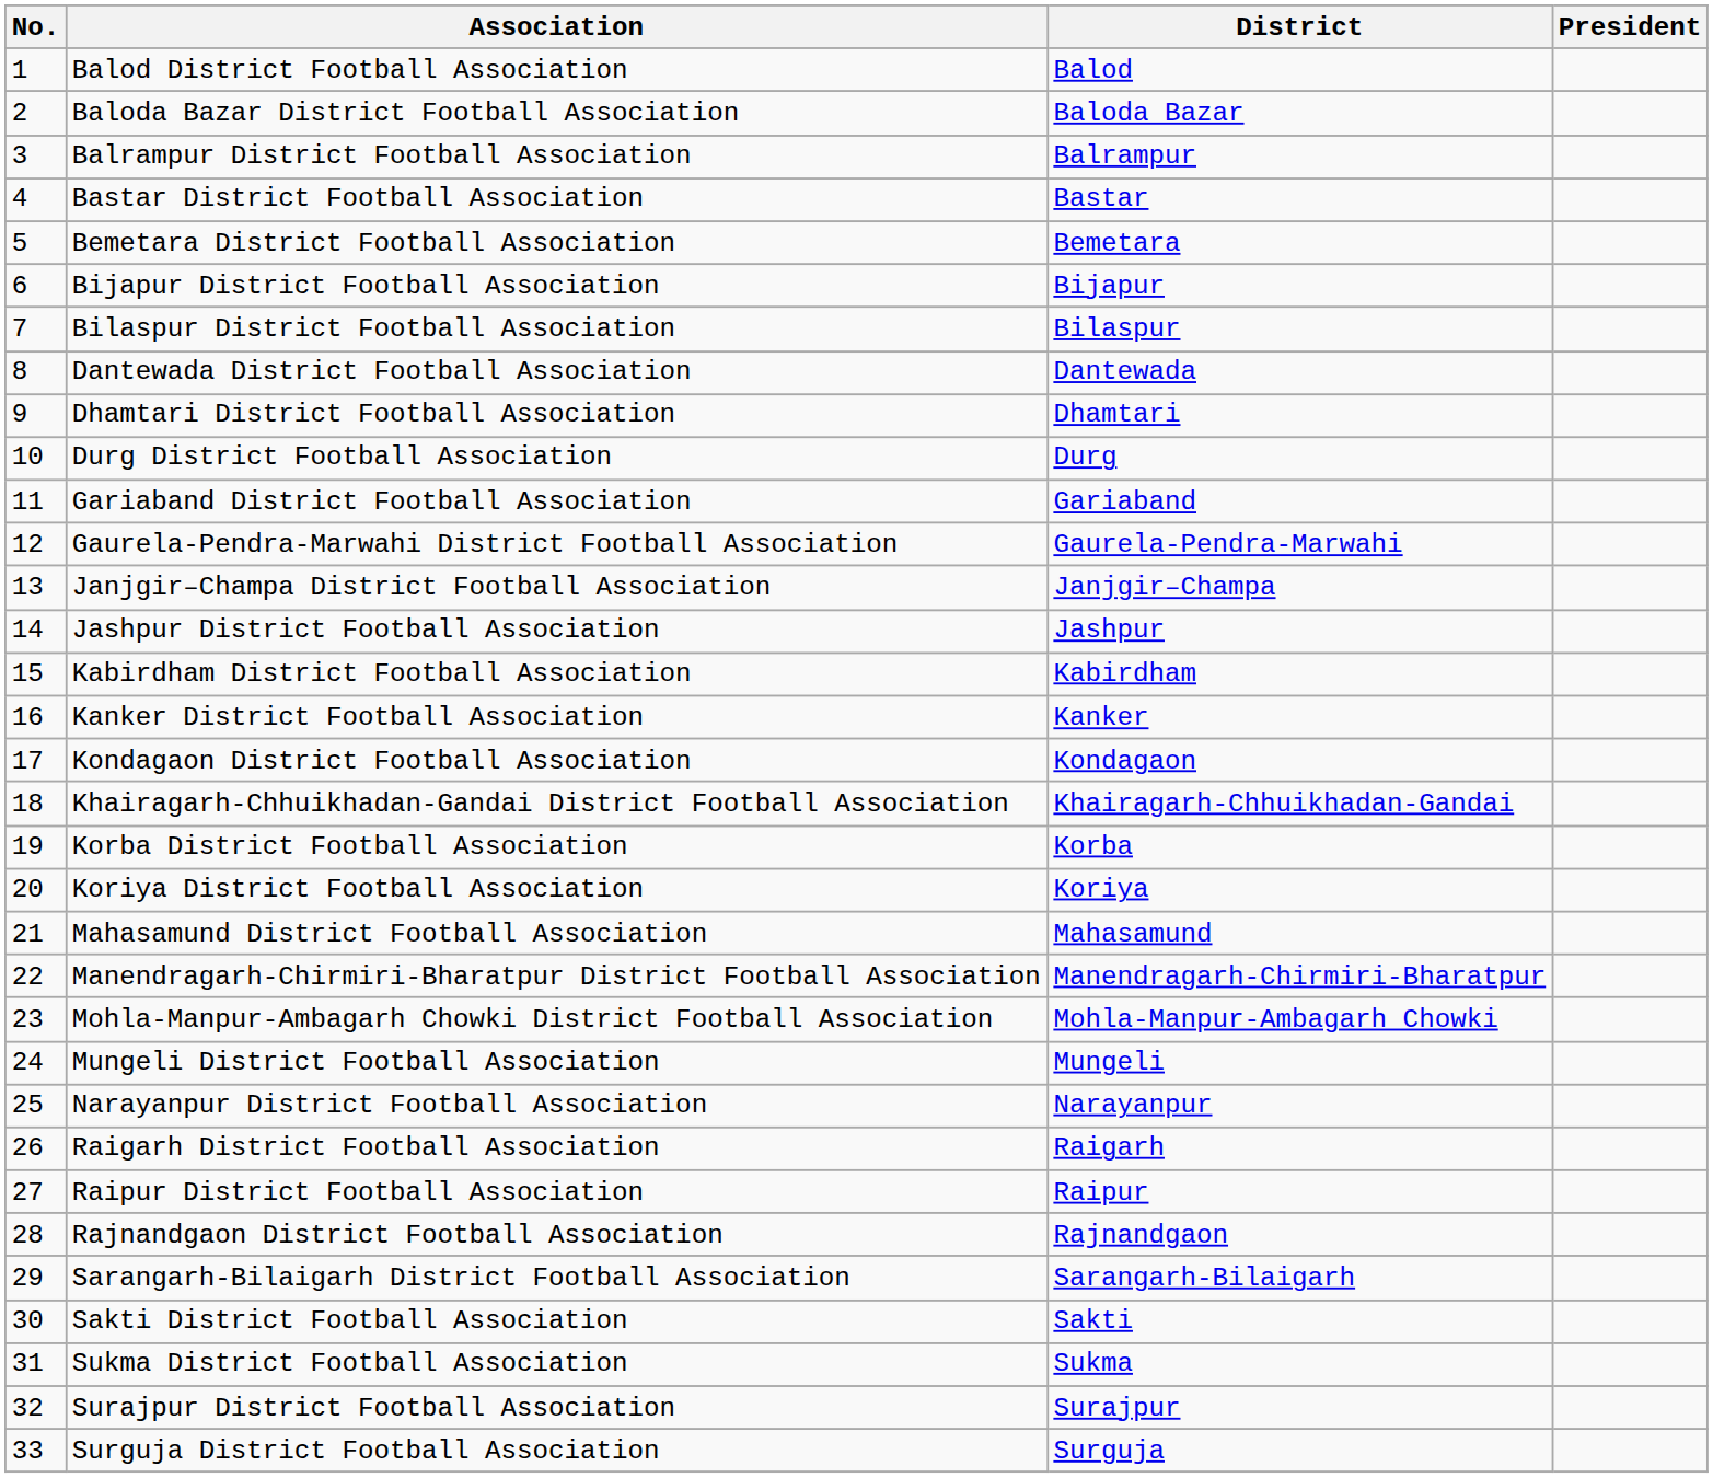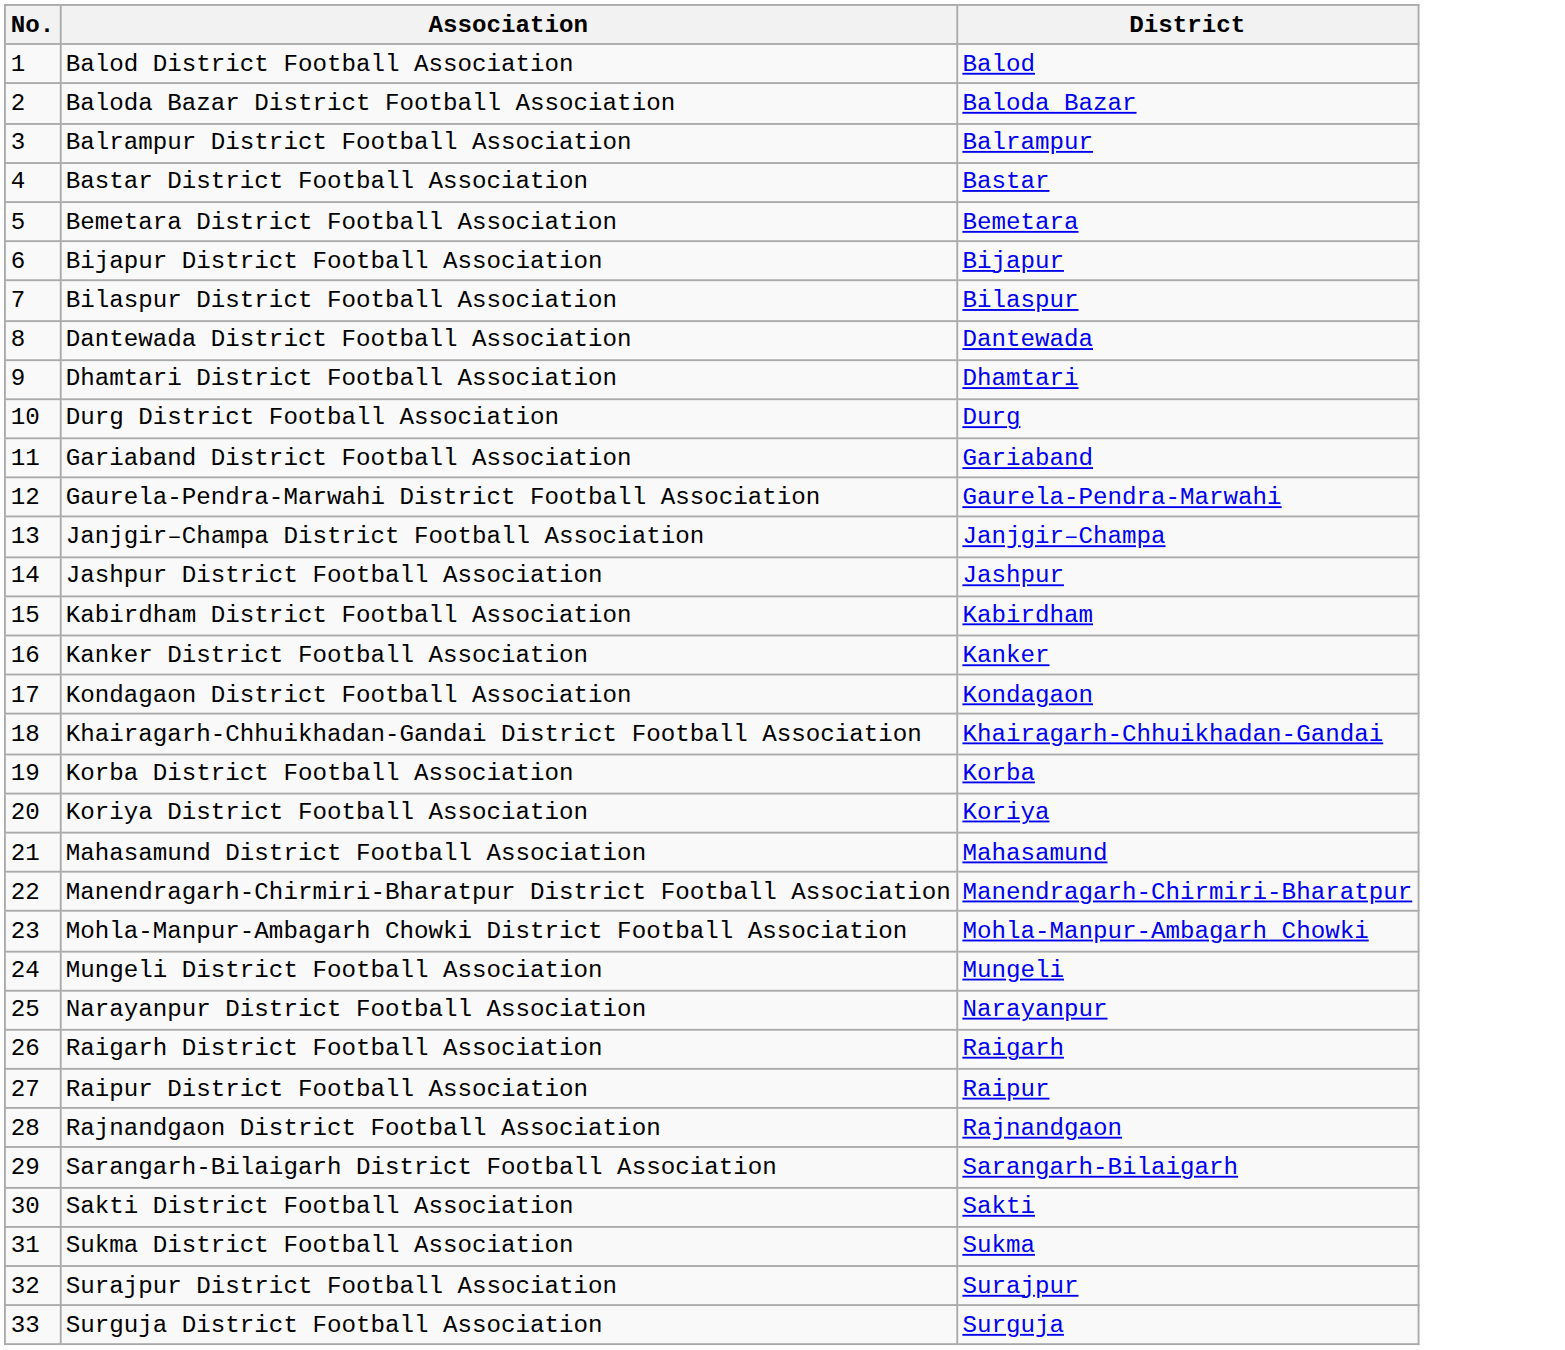 <table class="wikitable sortable">
 <tr>
 <th>No.</th>
 <th>Association</th>
 <th>District</th>
-<th>President</th>
 </tr>
 <tr>
 <td>1</td>
 <td>Balod District Football Association</td>
 <td><a href='#'>Balod</a></td>
-<td></td>
 </tr>
 <tr>
 <td>2</td>
 <td>Baloda Bazar District Football Association</td>
 <td><a href='#'>Baloda Bazar</a></td>
-<td></td>
 </tr>
 <tr>
 <td>3</td>
 <td>Balrampur District Football Association</td>
 <td><a href='#'>Balrampur</a></td>
-<td></td>
 </tr>
 <tr>
 <td>4</td>
 <td>Bastar District Football Association</td>
 <td><a href='#'>Bastar</a></td>
-<td></td>
 </tr>
 <tr>
 <td>5</td>
 <td>Bemetara District Football Association</td>
 <td><a href='#'>Bemetara</a></td>
-<td></td>
 </tr>
 <tr>
 <td>6</td>
 <td>Bijapur District Football Association</td>
 <td><a href='#'>Bijapur</a></td>
-<td></td>
 </tr>
 <tr>
 <td>7</td>
 <td>Bilaspur District Football Association</td>
 <td><a href='#'>Bilaspur</a></td>
-<td></td>
 </tr>
 <tr>
 <td>8</td>
 <td>Dantewada District Football Association</td>
 <td><a href='#'>Dantewada</a></td>
-<td></td>
 </tr>
 <tr>
 <td>9</td>
 <td>Dhamtari District Football Association</td>
 <td><a href='#'>Dhamtari</a></td>
-<td></td>
 </tr>
 <tr>
 <td>10</td>
 <td>Durg District Football Association</td>
 <td><a href='#'>Durg</a></td>
-<td></td>
 </tr>
 <tr>
 <td>11</td>
 <td>Gariaband District Football Association</td>
 <td><a href='#'>Gariaband</a></td>
-<td></td>
 </tr>
 <tr>
 <td>12</td>
 <td>Gaurela-Pendra-Marwahi District Football Association</td>
 <td><a href='#'>Gaurela-Pendra-Marwahi</a></td>
-<td></td>
 </tr>
 <tr>
 <td>13</td>
 <td>Janjgir–Champa District Football Association</td>
 <td><a href='#'>Janjgir–Champa</a></td>
-<td></td>
 </tr>
 <tr>
 <td>14</td>
 <td>Jashpur District Football Association</td>
 <td><a href='#'>Jashpur</a></td>
-<td></td>
 </tr>
 <tr>
 <td>15</td>
 <td>Kabirdham District Football Association</td>
 <td><a href='#'>Kabirdham</a></td>
-<td></td>
 </tr>
 <tr>
 <td>16</td>
 <td>Kanker District Football Association</td>
 <td><a href='#'>Kanker</a></td>
-<td></td>
 </tr>
 <tr>
 <td>17</td>
 <td>Kondagaon District Football Association</td>
 <td><a href='#'>Kondagaon</a></td>
-<td></td>
 </tr>
 <tr>
 <td>18</td>
 <td>Khairagarh-Chhuikhadan-Gandai District Football Association</td>
 <td><a href='#'>Khairagarh-Chhuikhadan-Gandai</a></td>
-<td></td>
 </tr>
 <tr>
 <td>19</td>
 <td>Korba District Football Association</td>
 <td><a href='#'>Korba</a></td>
-<td></td>
 </tr>
 <tr>
 <td>20</td>
 <td>Koriya District Football Association</td>
 <td><a href='#'>Koriya</a></td>
-<td></td>
 </tr>
 <tr>
 <td>21</td>
 <td>Mahasamund District Football Association</td>
 <td><a href='#'>Mahasamund</a></td>
-<td></td>
 </tr>
 <tr>
 <td>22</td>
 <td>Manendragarh-Chirmiri-Bharatpur District Football Association</td>
 <td><a href='#'>Manendragarh-Chirmiri-Bharatpur</a></td>
-<td></td>
 </tr>
 <tr>
 <td>23</td>
 <td>Mohla-Manpur-Ambagarh Chowki District Football Association</td>
 <td><a href='#'>Mohla-Manpur-Ambagarh Chowki</a></td>
-<td></td>
 </tr>
 <tr>
 <td>24</td>
 <td>Mungeli District Football Association</td>
 <td><a href='#'>Mungeli</a></td>
-<td></td>
 </tr>
 <tr>
 <td>25</td>
 <td>Narayanpur District Football Association</td>
 <td><a href='#'>Narayanpur</a></td>
-<td></td>
 </tr>
 <tr>
 <td>26</td>
 <td>Raigarh District Football Association</td>
 <td><a href='#'>Raigarh</a></td>
-<td></td>
 </tr>
 <tr>
 <td>27</td>
 <td>Raipur District Football Association</td>
 <td><a href='#'>Raipur</a></td>
-<td></td>
 </tr>
 <tr>
 <td>28</td>
 <td>Rajnandgaon District Football Association</td>
 <td><a href='#'>Rajnandgaon</a></td>
-<td></td>
 </tr>
 <tr>
 <td>29</td>
 <td>Sarangarh-Bilaigarh District Football Association</td>
 <td><a href='#'>Sarangarh-Bilaigarh</a></td>
-<td></td>
 </tr>
 <tr>
 <td>30</td>
 <td>Sakti District Football Association</td>
 <td><a href='#'>Sakti</a></td>
-<td></td>
 </tr>
 <tr>
 <td>31</td>
 <td>Sukma District Football Association</td>
 <td><a href='#'>Sukma</a></td>
-<td></td>
 </tr>
 <tr>
 <td>32</td>
 <td>Surajpur District Football Association</td>
 <td><a href='#'>Surajpur</a></td>
-<td></td>
 </tr>
 <tr>
 <td>33</td>
 <td>Surguja District Football Association</td>
 <td><a href='#'>Surguja</a></td>
-<td></td>
 </tr>
 </table>
